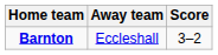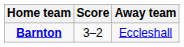 <table class="wikitable" style="text-align: center">
 <tr>
 <th>Home team</th>
+<th>Score</th>
 <th>Away team</th>
-<th>Score</th>
 </tr>
 <tr>
 <td><strong><a href='#'>Barnton</a></strong></td>
+<td>3–2</td>
 <td><a href='#'>Eccleshall</a></td>
-<td>3–2</td>
 </tr>
 </table>
